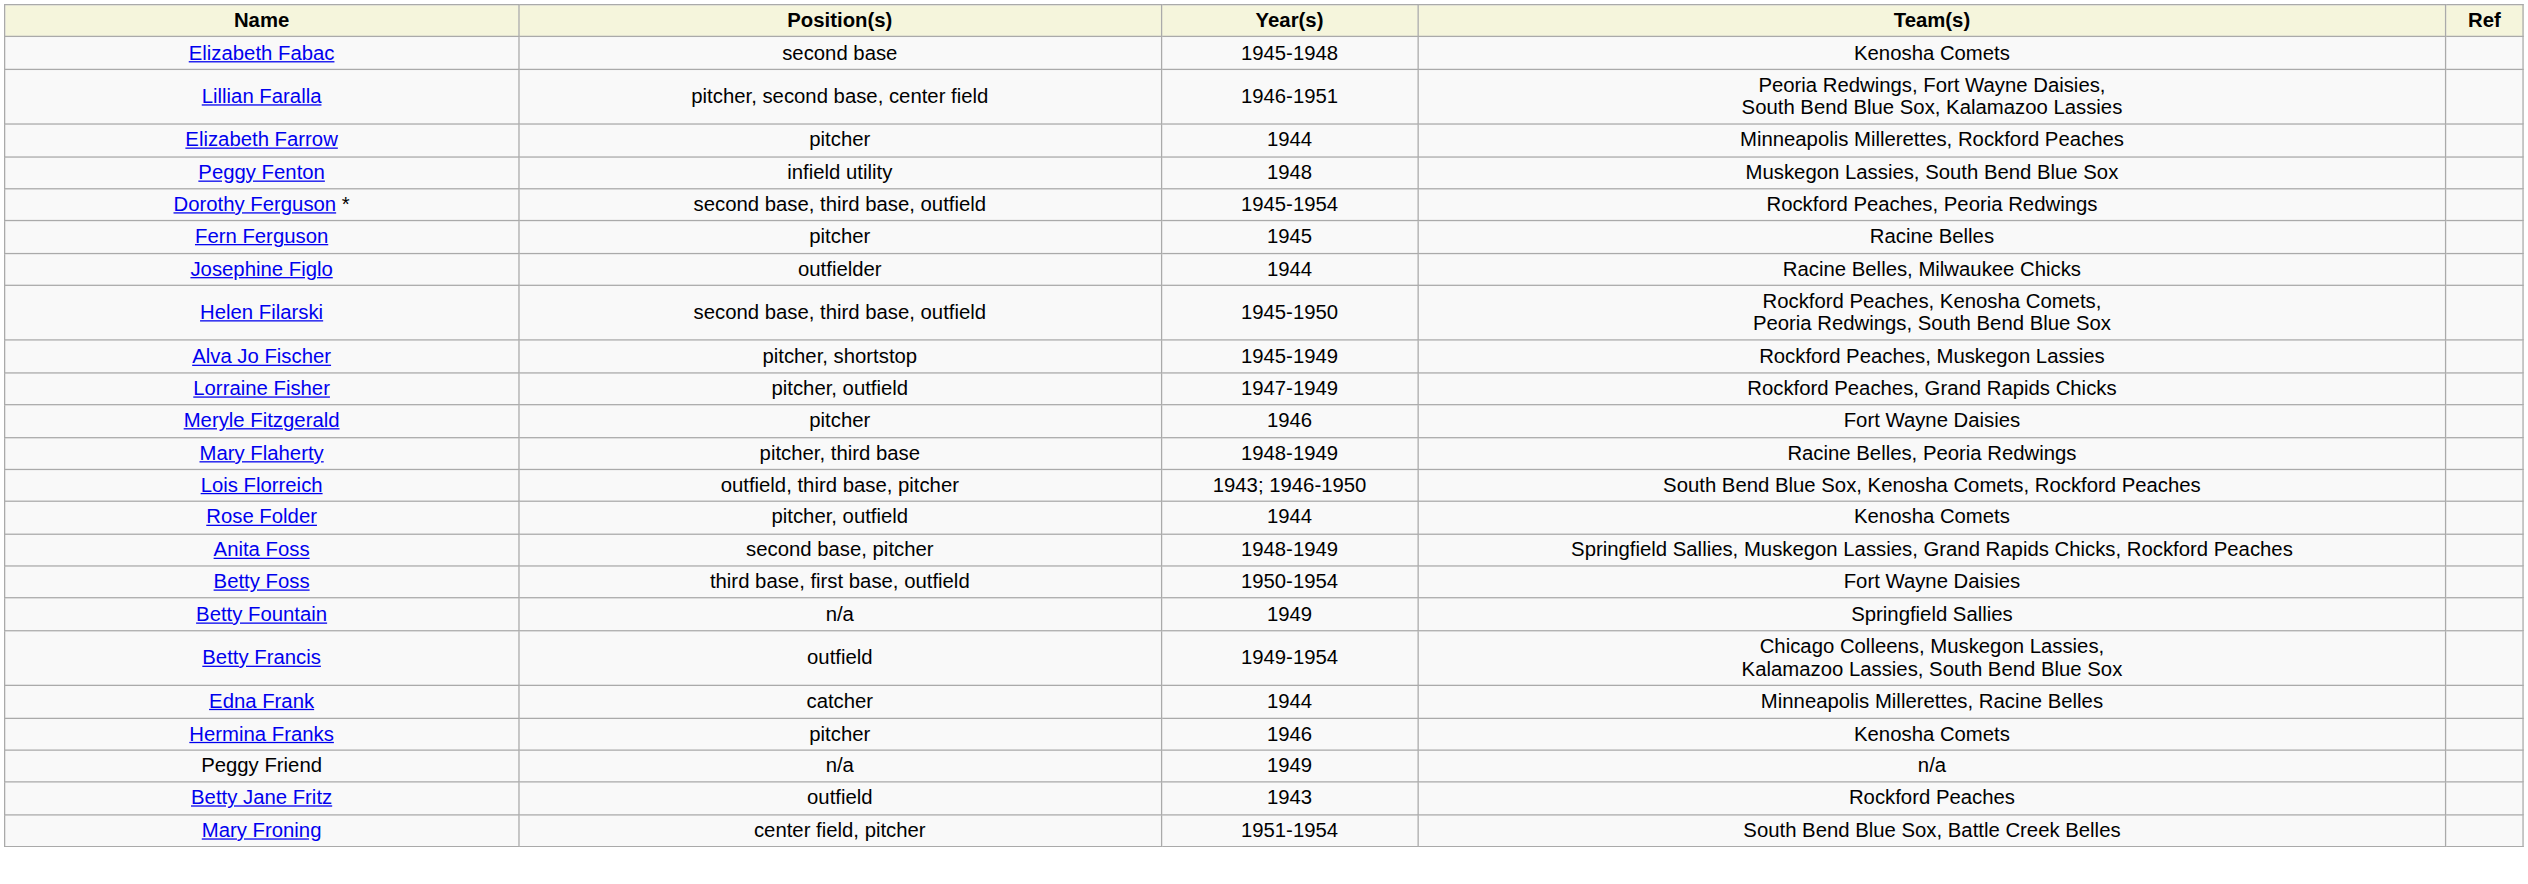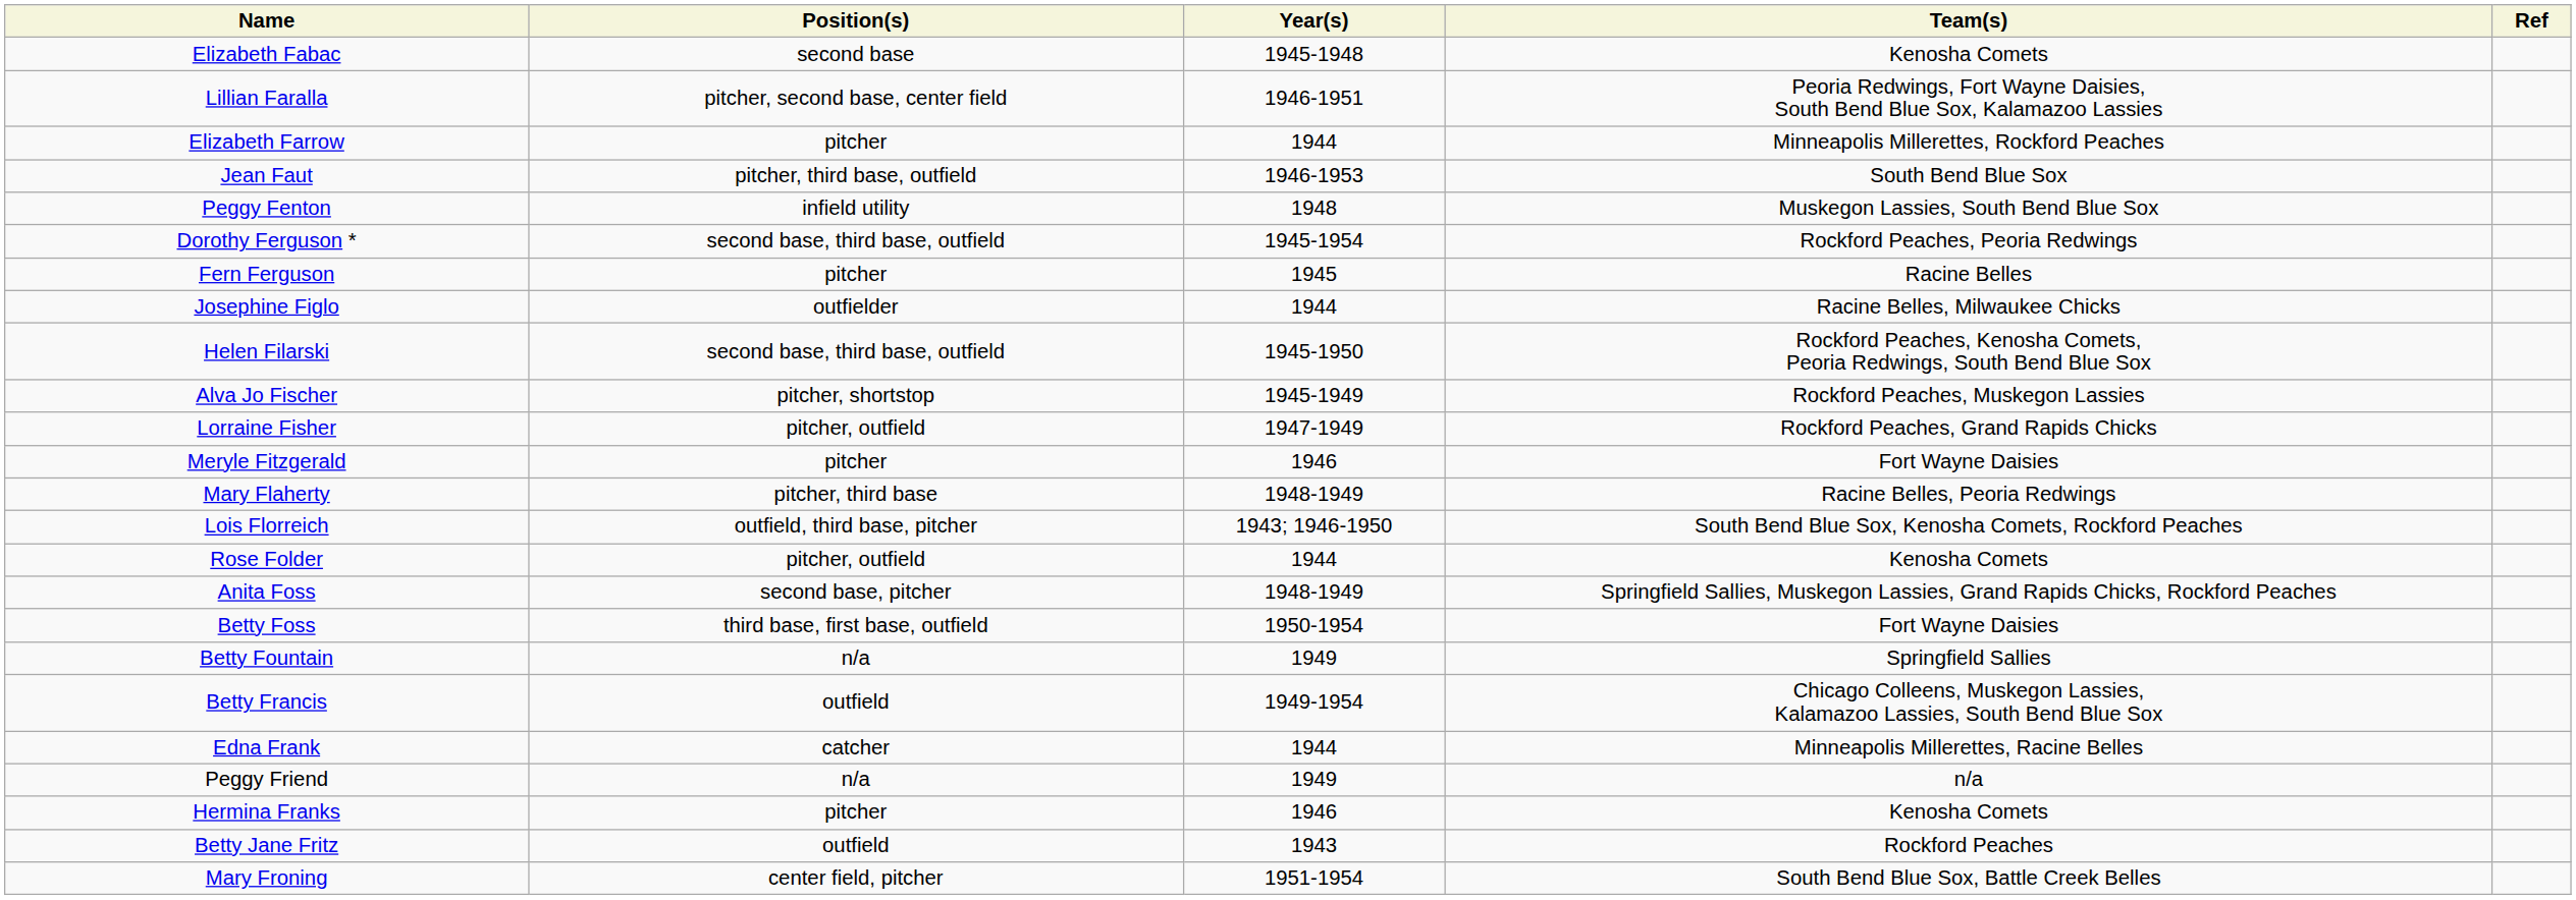 <table class="wikitable" style="width: 100%">
 <tr>
 <th style="background:#F5F5DC;" width=20%>Name</th>
 <th width=25% style="background:#F5F5DC;">Position(s)</th>
 <th width=10% style="background:#F5F5DC;">Year(s)</th>
 <th width=40% style="background:#F5F5DC;">Team(s)</th>
 <th width=3% style="background:#F5F5DC;">Ref</th>
 </tr>
 <tr align=center>
 <td><a href='#'>Elizabeth Fabac</a></td>
 <td>second base</td>
 <td>1945-1948</td>
 <td>Kenosha Comets</td>
 <td></td>
 </tr>
 <tr align=center>
 <td><a href='#'>Lillian Faralla</a></td>
 <td>pitcher, second base, center field</td>
 <td>1946-1951</td>
 <td>Peoria Redwings, Fort Wayne Daisies,<br>South Bend Blue Sox, Kalamazoo Lassies</td>
 <td></td>
 </tr>
 <tr align=center>
 <td><a href='#'>Elizabeth Farrow</a></td>
 <td>pitcher</td>
 <td>1944</td>
 <td>Minneapolis Millerettes, Rockford Peaches</td>
+<td></td>
+</tr>
+<tr align=center>
+<td><a href='#'>Jean Faut</a></td>
+<td>pitcher, third base, outfield</td>
+<td>1946-1953</td>
+<td>South Bend Blue Sox</td>
 <td></td>
 </tr>
 <tr align=center>
 <td><a href='#'>Peggy Fenton</a></td>
 <td>infield utility</td>
 <td>1948</td>
 <td>Muskegon Lassies, South Bend Blue Sox</td>
 <td></td>
 </tr>
 <tr align=center>
 <td><a href='#'>Dorothy Ferguson</a> *</td>
 <td>second base, third base, outfield</td>
 <td>1945-1954</td>
 <td>Rockford Peaches, Peoria Redwings</td>
 <td></td>
 </tr>
 <tr align=center>
 <td><a href='#'>Fern Ferguson</a></td>
 <td>pitcher</td>
 <td>1945</td>
 <td>Racine Belles</td>
 <td></td>
 </tr>
 <tr align=center>
 <td><a href='#'>Josephine Figlo</a></td>
 <td>outfielder</td>
 <td>1944</td>
 <td>Racine Belles, Milwaukee Chicks</td>
 <td></td>
 </tr>
 <tr align=center>
 <td><a href='#'>Helen Filarski</a></td>
 <td>second base, third base, outfield</td>
 <td>1945-1950</td>
 <td>Rockford Peaches, Kenosha Comets,<br>Peoria Redwings, South Bend Blue Sox</td>
 <td></td>
 </tr>
 <tr align=center>
 <td><a href='#'>Alva Jo Fischer</a></td>
 <td>pitcher, shortstop</td>
 <td>1945-1949</td>
 <td>Rockford Peaches, Muskegon Lassies</td>
 <td></td>
 </tr>
 <tr align=center>
 <td><a href='#'>Lorraine Fisher</a></td>
 <td>pitcher, outfield</td>
 <td>1947-1949</td>
 <td>Rockford Peaches, Grand Rapids Chicks</td>
 <td></td>
 </tr>
 <tr align=center>
 <td><a href='#'>Meryle Fitzgerald</a></td>
 <td>pitcher</td>
 <td>1946</td>
 <td>Fort Wayne Daisies</td>
 <td></td>
 </tr>
 <tr align=center>
 <td><a href='#'>Mary Flaherty</a></td>
 <td>pitcher, third base</td>
 <td>1948-1949</td>
 <td>Racine Belles, Peoria Redwings</td>
 <td></td>
 </tr>
 <tr align=center>
 <td><a href='#'>Lois Florreich</a></td>
 <td>outfield, third base, pitcher</td>
 <td>1943; 1946-1950</td>
 <td>South Bend Blue Sox, Kenosha Comets, Rockford Peaches</td>
 <td></td>
 </tr>
 <tr align=center>
 <td><a href='#'>Rose Folder</a></td>
 <td>pitcher, outfield</td>
 <td>1944</td>
 <td>Kenosha Comets</td>
 <td></td>
 </tr>
 <tr align=center>
 <td><a href='#'>Anita Foss</a></td>
 <td>second base, pitcher</td>
 <td>1948-1949</td>
 <td>Springfield Sallies, Muskegon Lassies, Grand Rapids Chicks, Rockford Peaches</td>
 <td></td>
 </tr>
 <tr align=center>
 <td><a href='#'>Betty Foss</a></td>
 <td>third base, first base, outfield</td>
 <td>1950-1954</td>
 <td>Fort Wayne Daisies</td>
 <td></td>
 </tr>
 <tr align=center>
 <td><a href='#'>Betty Fountain</a></td>
 <td>n/a</td>
 <td>1949</td>
 <td>Springfield Sallies</td>
 <td></td>
 </tr>
 <tr align=center>
 <td><a href='#'>Betty Francis</a></td>
 <td>outfield</td>
 <td>1949-1954</td>
 <td>Chicago Colleens, Muskegon Lassies,<br>Kalamazoo Lassies, South Bend Blue Sox</td>
 <td></td>
 </tr>
 <tr align=center>
 <td><a href='#'>Edna Frank</a></td>
 <td>catcher</td>
 <td>1944</td>
 <td>Minneapolis Millerettes, Racine Belles</td>
 <td></td>
 </tr>
 <tr align=center>
+<td>Peggy Friend</td>
+<td>n/a</td>
+<td>1949</td>
+<td>n/a</td>
+<td></td>
+</tr>
+<tr align=center>
 <td><a href='#'>Hermina Franks</a></td>
 <td>pitcher</td>
 <td>1946</td>
 <td>Kenosha Comets</td>
-<td></td>
-</tr>
-<tr align=center>
-<td>Peggy Friend</td>
-<td>n/a</td>
-<td>1949</td>
-<td>n/a</td>
 <td></td>
 </tr>
 <tr align=center>
 <td><a href='#'>Betty Jane Fritz</a></td>
 <td>outfield</td>
 <td>1943</td>
 <td>Rockford Peaches</td>
 <td></td>
 </tr>
 <tr align=center>
 <td><a href='#'>Mary Froning</a></td>
 <td>center field, pitcher</td>
 <td>1951-1954</td>
 <td>South Bend Blue Sox, Battle Creek Belles</td>
 <td></td>
 </tr>
 </table>
